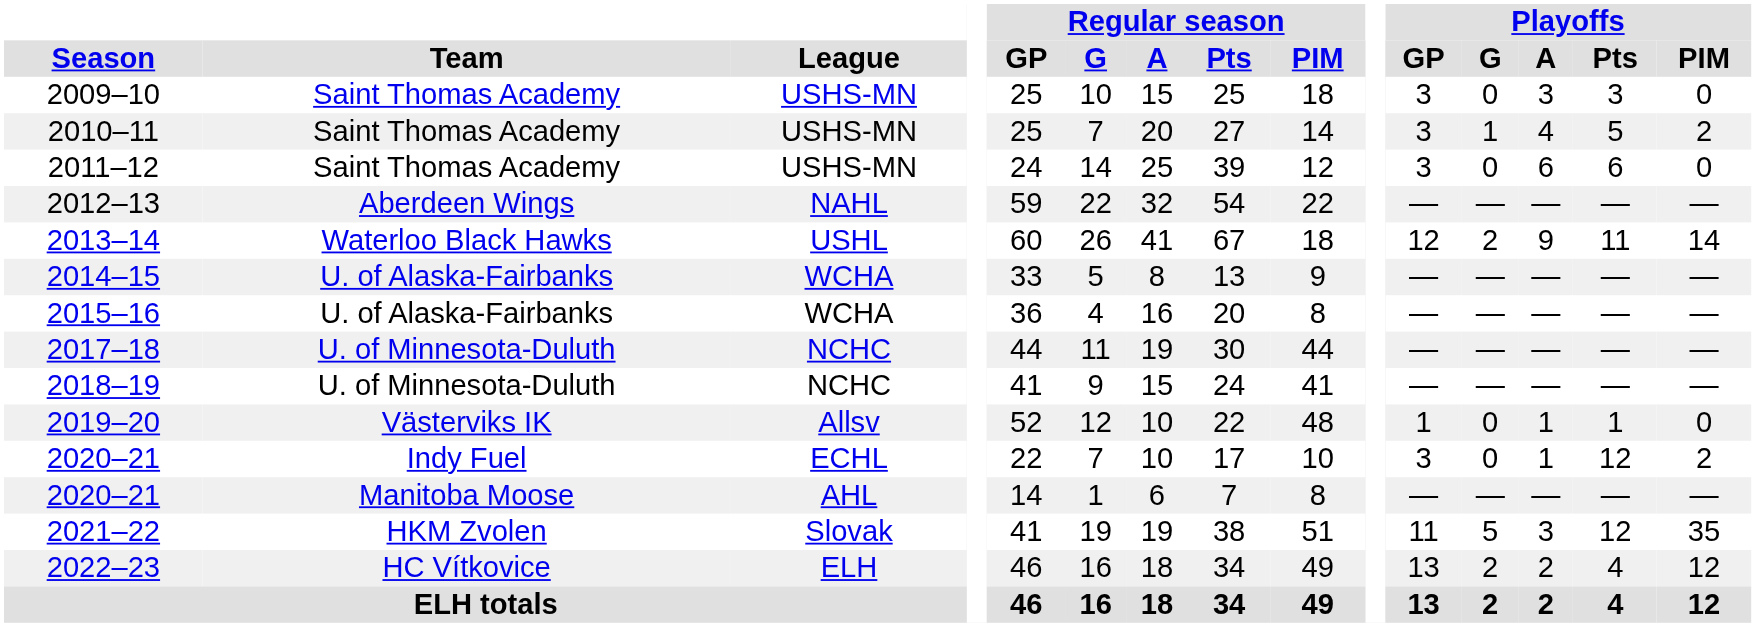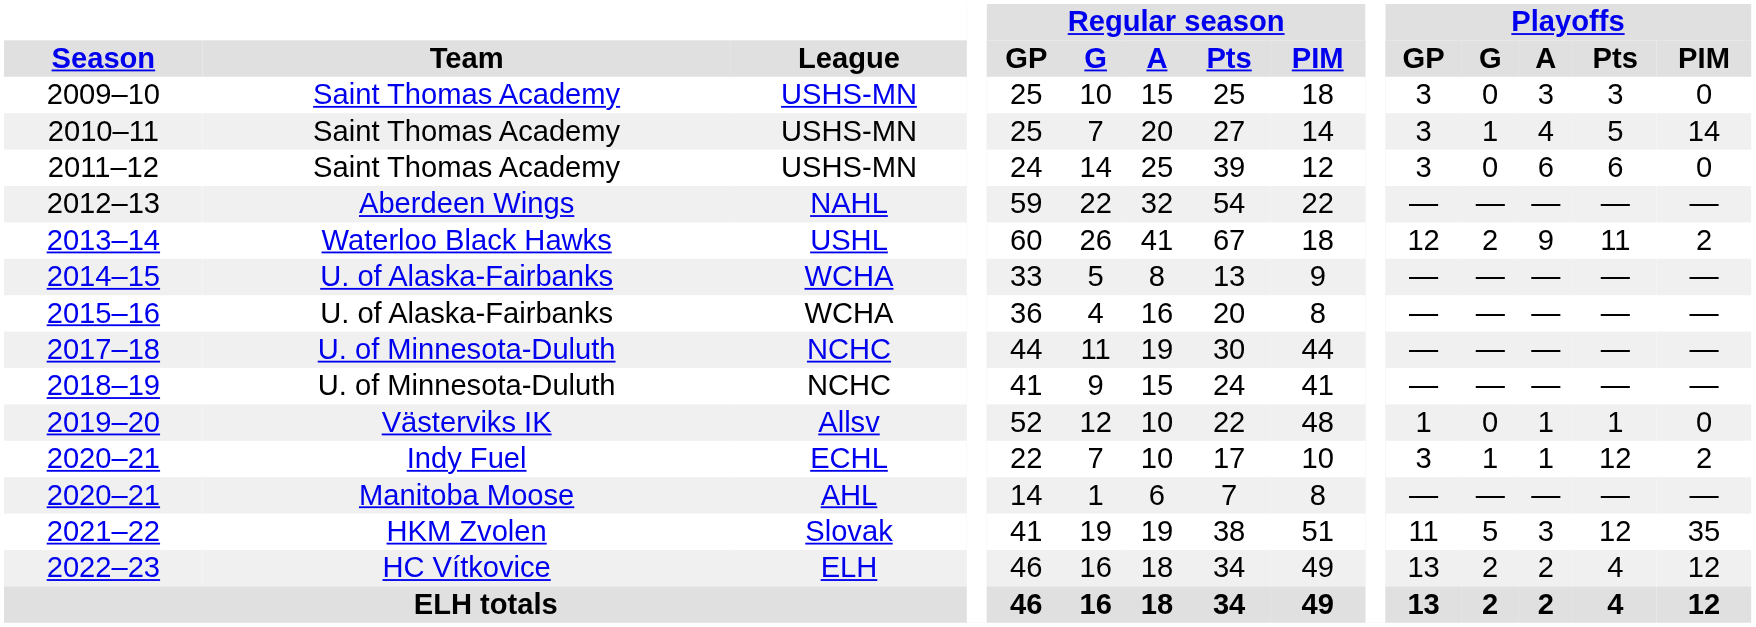 <table border="0" cellpadding="1" cellspacing="0" style="text-align:center; width:60em;">
 <tr style="background:#e0e0e0;">
 <th colspan="3"  bgcolor="#ffffff"> </th>
 <th rowspan="99" bgcolor="#ffffff"> </th>
 <th colspan="5"><a href='#'>Regular season</a></th>
 <th rowspan="99" bgcolor="#ffffff"> </th>
 <th colspan="5"><a href='#'>Playoffs</a></th>
 </tr>
 <tr style="background:#e0e0e0;">
 <th><a href='#'>Season</a></th>
 <th>Team</th>
 <th>League</th>
 <th>GP</th>
 <th><a href='#'>G</a></th>
 <th><a href='#'>A</a></th>
 <th><a href='#'>Pts</a></th>
 <th><a href='#'>PIM</a></th>
 <th>GP</th>
 <th>G</th>
 <th>A</th>
 <th>Pts</th>
 <th>PIM</th>
 </tr>
 <tr>
 <td>2009–10</td>
 <td><a href='#'>Saint Thomas Academy</a></td>
 <td><a href='#'>USHS-MN</a></td>
 <td>25</td>
 <td>10</td>
 <td>15</td>
 <td>25</td>
 <td>18</td>
 <td>3</td>
 <td>0</td>
 <td>3</td>
 <td>3</td>
 <td>0</td>
 </tr>
 <tr bgcolor="#f0f0f0">
 <td>2010–11</td>
 <td>Saint Thomas Academy</td>
 <td>USHS-MN</td>
 <td>25</td>
 <td>7</td>
 <td>20</td>
 <td>27</td>
 <td>14</td>
 <td>3</td>
 <td>1</td>
 <td>4</td>
 <td>5</td>
-<td>2</td>
+<td>14</td>
 </tr>
 <tr>
 <td>2011–12</td>
 <td>Saint Thomas Academy</td>
 <td>USHS-MN</td>
 <td>24</td>
 <td>14</td>
 <td>25</td>
 <td>39</td>
 <td>12</td>
 <td>3</td>
 <td>0</td>
 <td>6</td>
 <td>6</td>
 <td>0</td>
 </tr>
 <tr bgcolor="#f0f0f0">
 <td>2012–13</td>
 <td><a href='#'>Aberdeen Wings</a></td>
 <td><a href='#'>NAHL</a></td>
 <td>59</td>
 <td>22</td>
 <td>32</td>
 <td>54</td>
 <td>22</td>
 <td>—</td>
 <td>—</td>
 <td>—</td>
 <td>—</td>
 <td>—</td>
 </tr>
 <tr>
 <td><a href='#'>2013–14</a></td>
 <td><a href='#'>Waterloo Black Hawks</a></td>
 <td><a href='#'>USHL</a></td>
 <td>60</td>
 <td>26</td>
 <td>41</td>
 <td>67</td>
 <td>18</td>
 <td>12</td>
 <td>2</td>
 <td>9</td>
 <td>11</td>
-<td>14</td>
+<td>2</td>
 </tr>
 <tr bgcolor="#f0f0f0">
 <td><a href='#'>2014–15</a></td>
 <td><a href='#'>U. of Alaska-Fairbanks</a></td>
 <td><a href='#'>WCHA</a></td>
 <td>33</td>
 <td>5</td>
 <td>8</td>
 <td>13</td>
 <td>9</td>
 <td>—</td>
 <td>—</td>
 <td>—</td>
 <td>—</td>
 <td>—</td>
 </tr>
 <tr>
 <td><a href='#'>2015–16</a></td>
 <td>U. of Alaska-Fairbanks</td>
 <td>WCHA</td>
 <td>36</td>
 <td>4</td>
 <td>16</td>
 <td>20</td>
 <td>8</td>
 <td>—</td>
 <td>—</td>
 <td>—</td>
 <td>—</td>
 <td>—</td>
 </tr>
 <tr bgcolor="#f0f0f0">
 <td><a href='#'>2017–18</a></td>
 <td><a href='#'>U. of Minnesota-Duluth</a></td>
 <td><a href='#'>NCHC</a></td>
 <td>44</td>
 <td>11</td>
 <td>19</td>
 <td>30</td>
 <td>44</td>
 <td>—</td>
 <td>—</td>
 <td>—</td>
 <td>—</td>
 <td>—</td>
 </tr>
 <tr>
 <td><a href='#'>2018–19</a></td>
 <td>U. of Minnesota-Duluth</td>
 <td>NCHC</td>
 <td>41</td>
 <td>9</td>
 <td>15</td>
 <td>24</td>
 <td>41</td>
 <td>—</td>
 <td>—</td>
 <td>—</td>
 <td>—</td>
 <td>—</td>
 </tr>
 <tr bgcolor="#f0f0f0">
 <td><a href='#'>2019–20</a></td>
 <td><a href='#'>Västerviks IK</a></td>
 <td><a href='#'>Allsv</a></td>
 <td>52</td>
 <td>12</td>
 <td>10</td>
 <td>22</td>
 <td>48</td>
 <td>1</td>
 <td>0</td>
 <td>1</td>
 <td>1</td>
 <td>0</td>
 </tr>
 <tr>
 <td><a href='#'>2020–21</a></td>
 <td><a href='#'>Indy Fuel</a></td>
 <td><a href='#'>ECHL</a></td>
 <td>22</td>
 <td>7</td>
 <td>10</td>
 <td>17</td>
 <td>10</td>
 <td>3</td>
-<td>0</td>
+<td>1</td>
 <td>1</td>
 <td>12</td>
 <td>2</td>
 </tr>
 <tr bgcolor="#f0f0f0">
 <td><a href='#'>2020–21</a></td>
 <td><a href='#'>Manitoba Moose</a></td>
 <td><a href='#'>AHL</a></td>
 <td>14</td>
 <td>1</td>
 <td>6</td>
 <td>7</td>
 <td>8</td>
 <td>—</td>
 <td>—</td>
 <td>—</td>
 <td>—</td>
 <td>—</td>
 </tr>
 <tr>
 <td><a href='#'>2021–22</a></td>
 <td><a href='#'>HKM Zvolen</a></td>
 <td><a href='#'>Slovak</a></td>
 <td>41</td>
 <td>19</td>
 <td>19</td>
 <td>38</td>
 <td>51</td>
 <td>11</td>
 <td>5</td>
 <td>3</td>
 <td>12</td>
 <td>35</td>
 </tr>
 <tr bgcolor="#f0f0f0">
 <td><a href='#'>2022–23</a></td>
 <td><a href='#'>HC Vítkovice</a></td>
 <td><a href='#'>ELH</a></td>
 <td>46</td>
 <td>16</td>
 <td>18</td>
 <td>34</td>
 <td>49</td>
 <td>13</td>
 <td>2</td>
 <td>2</td>
 <td>4</td>
 <td>12</td>
 </tr>
 <tr bgcolor="#e0e0e0">
 <th colspan="3">ELH totals</th>
 <th>46</th>
 <th>16</th>
 <th>18</th>
 <th>34</th>
 <th>49</th>
 <th>13</th>
 <th>2</th>
 <th>2</th>
 <th>4</th>
 <th>12</th>
 </tr>
 </table>
